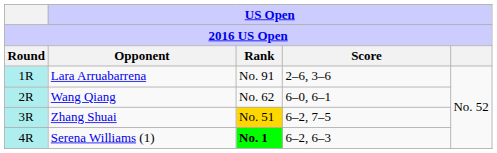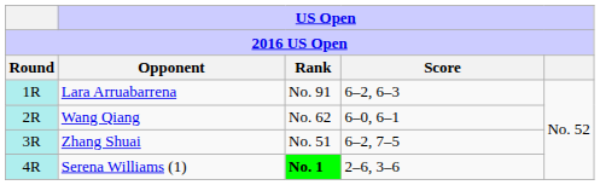 <table class="wikitable collapsible collapsed">
 <tr>
 <th></th>
 <th colspan=4 style="background:#ccf;"><a href='#'>US Open</a></th>
 </tr>
 <tr>
 <th colspan=5 style="background:#ccf;"><a href='#'>2016 US Open</a></th>
 </tr>
 <tr>
 <th>Round</th>
 <th width=225>Opponent</th>
 <th width=50>Rank</th>
 <th width=200>Score</th>
 <th></th>
 </tr>
 <tr>
 <td style="text-align:center; background:#afeeee;">1R</td>
 <td> <a href='#'>Lara Arruabarrena</a></td>
 <td>No. 91</td>
-<td>2–6, 3–6</td>
+<td>6–2, 6–3</td>
 <td rowspan=4>No. 52</td>
 </tr>
 <tr>
 <td style="text-align:center; background:#afeeee;">2R</td>
 <td> <a href='#'>Wang Qiang</a></td>
 <td>No. 62</td>
 <td>6–0, 6–1</td>
 </tr>
 <tr>
 <td style="text-align:center; background:#afeeee;">3R</td>
 <td> <a href='#'>Zhang Shuai</a></td>
-<td style="background: gold;">No. 51</td>
+<td>No. 51</td>
 <td>6–2, 7–5</td>
 </tr>
 <tr>
 <td style="text-align:center; background:#afeeee;">4R</td>
 <td> <a href='#'>Serena Williams</a> (1)</td>
 <td bgcolor=lime><strong>No. 1</strong></td>
-<td>6–2, 6–3</td>
+<td>2–6, 3–6</td>
 </tr>
 </table>
